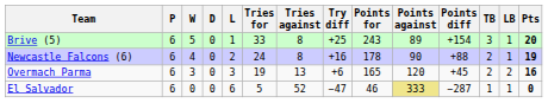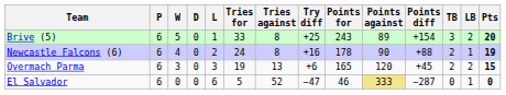 <table class="wikitable" style="text-align: center;">
 <tr>
 <th width="200">Team</th>
 <th width="20">P</th>
 <th width="20">W</th>
 <th width="20">D</th>
 <th width="20">L</th>
 <th width="20">Tries for</th>
 <th width="20">Tries against</th>
 <th width="20">Try diff</th>
 <th width="20">Points for</th>
 <th width="20">Points against</th>
 <th width="25">Points diff</th>
 <th width="20">TB</th>
 <th width="20">LB</th>
 <th width="20">Pts</th>
 </tr>
 <tr bgcolor="#ccffcc">
 <td align=left> <a href='#'>Brive</a> (5)</td>
 <td>6</td>
 <td>5</td>
 <td>0</td>
 <td>1</td>
 <td>33</td>
 <td>8</td>
 <td>+25</td>
 <td>243</td>
 <td>89</td>
 <td>+154</td>
 <td>3</td>
-<td>1</td>
+<td>2</td>
 <td><strong>20</strong></td>
 </tr>
 <tr bgcolor="#ccccff">
 <td align=left> <a href='#'>Newcastle Falcons</a> (6)</td>
 <td>6</td>
 <td>4</td>
 <td>0</td>
 <td>2</td>
 <td>24</td>
 <td>8</td>
 <td>+16</td>
 <td>178</td>
 <td>90</td>
 <td>+88</td>
 <td>2</td>
 <td>1</td>
 <td><strong>19</strong></td>
 </tr>
 <tr>
 <td align=left> <a href='#'>Overmach Parma</a></td>
 <td>6</td>
 <td>3</td>
 <td>0</td>
 <td>3</td>
 <td>19</td>
 <td>13</td>
 <td>+6</td>
 <td>165</td>
 <td>120</td>
 <td>+45</td>
 <td>2</td>
 <td>2</td>
-<td><strong>16</strong></td>
+<td><strong>15</strong></td>
 </tr>
 <tr>
 <td align=left> <a href='#'>El Salvador</a></td>
 <td>6</td>
 <td>0</td>
 <td>0</td>
 <td>6</td>
 <td>5</td>
 <td>52</td>
 <td>−47</td>
 <td>46</td>
 <td style="background: khaki;">333</td>
 <td>−287</td>
-<td>1</td>
+<td>0</td>
 <td>1</td>
 <td><strong>0</strong></td>
 </tr>
 </table>
